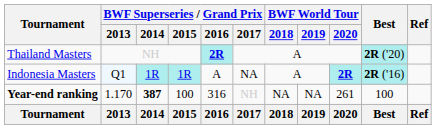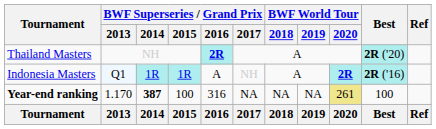 <table class="wikitable" style="font-size: 90%; text-align:center">
 <tr>
 <th rowspan="2">Tournament</th>
 <th colspan="5"><a href='#'>BWF Superseries</a> / <a href='#'>Grand Prix</a></th>
 <th colspan="3"><a href='#'>BWF World Tour</a></th>
 <th rowspan="2">Best</th>
 <th rowspan="2">Ref</th>
 </tr>
 <tr>
 <th>2013</th>
 <th>2014</th>
 <th>2015</th>
 <th>2016</th>
 <th>2017</th>
 <th><a href='#'>2018</a></th>
 <th><a href='#'>2019</a></th>
 <th><a href='#'>2020</a></th>
 </tr>
 <tr>
 <td align=left><a href='#'>Thailand Masters</a></td>
 <td colspan="3" style=color:#ccc>NH</td>
 <td bgcolor=AFEEEE><strong><a href='#'>2R</a></strong></td>
 <td colspan="4">A</td>
 <td bgcolor=AFEEEE><strong>2R</strong> ('20)</td>
 <td></td>
 </tr>
 <tr>
 <td align=left><a href='#'>Indonesia Masters</a></td>
 <td bgcolor=F0F8FF>Q1</td>
 <td bgcolor=AFEEEE><a href='#'>1R</a></td>
 <td bgcolor=AFEEEE><a href='#'>1R</a></td>
 <td>A</td>
-<td>NA</td>
+<td style=color:#ccc>NH</td>
 <td colspan="2">A</td>
 <td bgcolor=AFEEEE><strong><a href='#'>2R</a></strong></td>
 <td bgcolor=AFEEEE><strong>2R</strong> ('16)</td>
 <td></td>
 </tr>
 <tr>
 <td align=left><strong>Year-end ranking</strong></td>
 <td>1.170</td>
 <td><strong>387</strong></td>
 <td>100</td>
 <td>316</td>
-<td style=color:#ccc>NH</td>
 <td>NA</td>
 <td>NA</td>
-<td>261</td>
+<td>NA</td>
+<td style="background: khaki;">261</td>
 <td>100</td>
 <td></td>
 </tr>
 <tr>
 <th>Tournament</th>
 <th>2013</th>
 <th>2014</th>
 <th>2015</th>
 <th>2016</th>
 <th>2017</th>
 <th>2018</th>
 <th>2019</th>
 <th>2020</th>
 <th>Best</th>
 <th>Ref</th>
 </tr>
 </table>
